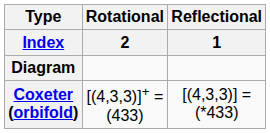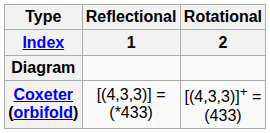 <table class=wikitable>
 <tr align=center>
 <th>Type</th>
+<th>Reflectional</th>
 <th>Rotational</th>
-<th>Reflectional</th>
 </tr>
 <tr align=center>
 <th><a href='#'>Index</a></th>
+<th>1</th>
 <th>2</th>
-<th>1</th>
 </tr>
 <tr align=center>
 <th>Diagram</th>
 <td></td>
 <td></td>
 </tr>
 <tr align=center>
 <th><a href='#'>Coxeter</a><br>(<a href='#'>orbifold</a>)</th>
+<td>[(4,3,3)] = <br>(*433)</td>
 <td>[(4,3,3)]<sup>+</sup> = <br>(433)</td>
-<td>[(4,3,3)] = <br>(*433)</td>
 </tr>
 </table>
